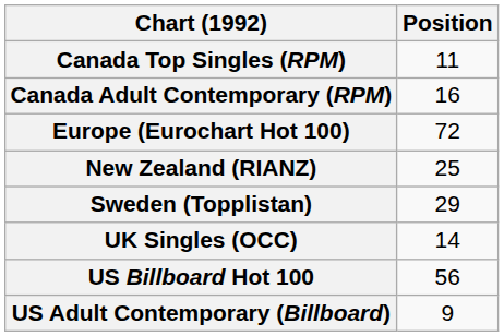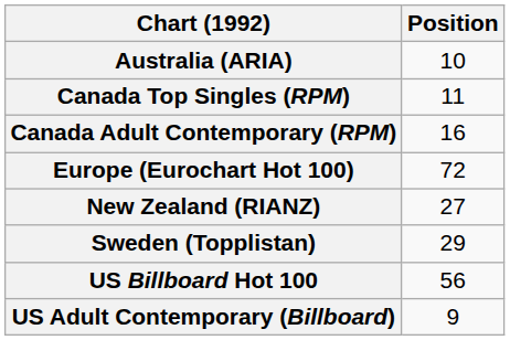 <table class="wikitable sortable plainrowheaders" style="text-align:center">
 <tr>
 <th>Chart (1992)</th>
 <th>Position</th>
+</tr>
+<tr>
+<th scope="row">Australia (ARIA)</th>
+<td>10</td>
 </tr>
 <tr>
 <th scope="row">Canada Top Singles (<em>RPM</em>)</th>
 <td>11</td>
 </tr>
 <tr>
 <th scope="row">Canada Adult Contemporary (<em>RPM</em>)</th>
 <td>16</td>
 </tr>
 <tr>
 <th scope="row">Europe (Eurochart Hot 100)</th>
 <td>72</td>
 </tr>
 <tr>
 <th scope="row">New Zealand (RIANZ)</th>
-<td>25</td>
+<td>27</td>
 </tr>
 <tr>
 <th scope="row">Sweden (Topplistan)</th>
 <td>29</td>
-</tr>
-<tr>
-<th scope="row">UK Singles (OCC)</th>
-<td>14</td>
 </tr>
 <tr>
 <th scope="row">US <em>Billboard</em> Hot 100</th>
 <td>56</td>
 </tr>
 <tr>
 <th scope="row">US Adult Contemporary (<em>Billboard</em>)</th>
 <td>9</td>
 </tr>
 </table>
